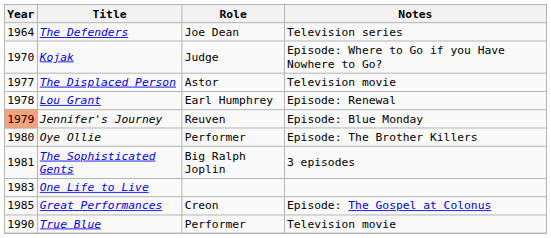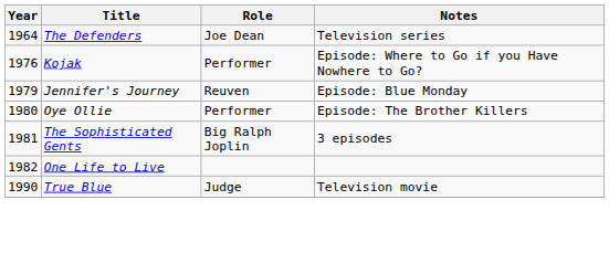 <table class="wikitable plainrowheaders unsortable" style="margin-right: 0;">
 <tr>
 <th scope="col">Year</th>
 <th scope="col">Title</th>
 <th scope="col">Role</th>
 <th scope="col" class="unsortable">Notes</th>
 </tr>
 <tr>
 <td>1964</td>
 <td><em><a href='#'>The Defenders</a></em></td>
 <td>Joe Dean</td>
 <td>Television series</td>
 </tr>
 <tr>
-<td>1970</td>
+<td>1976</td>
 <td><em><a href='#'>Kojak</a></em></td>
-<td>Judge</td>
+<td>Performer</td>
 <td>Episode: Where to Go if you Have Nowhere to Go?</td>
 </tr>
 <tr>
-<td>1977</td>
-<td><em><a href='#'>The Displaced Person</a></em></td>
-<td>Astor</td>
-<td>Television movie</td>
-</tr>
-<tr>
-<td>1978</td>
-<td><em><a href='#'>Lou Grant</a></em></td>
-<td>Earl Humphrey</td>
-<td>Episode: Renewal</td>
-</tr>
-<tr>
-<td style="background: lightsalmon;">1979</td>
+<td>1979</td>
 <td><em>Jennifer's Journey</em></td>
 <td>Reuven</td>
 <td>Episode: Blue Monday</td>
 </tr>
 <tr>
 <td>1980</td>
 <td><em>Oye Ollie</em></td>
 <td>Performer</td>
 <td>Episode: The Brother Killers</td>
 </tr>
 <tr>
 <td>1981</td>
 <td><em><a href='#'>The Sophisticated Gents</a></em></td>
 <td>Big Ralph Joplin</td>
 <td>3 episodes</td>
 </tr>
 <tr>
-<td>1983</td>
+<td>1982</td>
 <td><em><a href='#'>One Life to Live</a></em></td>
 <td></td>
 <td></td>
 </tr>
 <tr>
-<td>1985</td>
-<td><em><a href='#'>Great Performances</a></em></td>
-<td>Creon</td>
-<td>Episode: <a href='#'>The Gospel at Colonus</a></td>
-</tr>
-<tr>
 <td>1990</td>
 <td><em><a href='#'>True Blue</a></em></td>
-<td>Performer</td>
+<td>Judge</td>
 <td>Television movie</td>
 </tr>
 <tr>
 </tr>
 </table>
